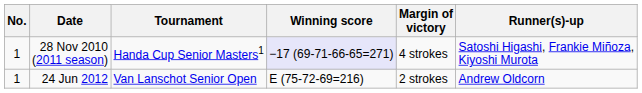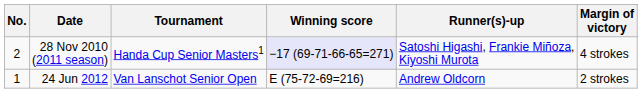 <table class="wikitable" style="font-size:95%;">
 <tr>
 <th>No.</th>
 <th>Date</th>
 <th>Tournament</th>
 <th>Winning score</th>
+<th>Runner(s)-up</th>
 <th>Margin of<br>victory</th>
-<th>Runner(s)-up</th>
 </tr>
 <tr>
-<td align=center>1</td>
+<td align=center>2</td>
 <td align=right>28 Nov 2010<br>(<a href='#'>2011 season</a>)</td>
 <td><a href='#'>Handa Cup Senior Masters</a><sup>1</sup></td>
 <td style="background: lavender;">−17 (69-71-66-65=271)</td>
+<td> <a href='#'>Satoshi Higashi</a>,  <a href='#'>Frankie Miñoza</a>,<br> <a href='#'>Kiyoshi Murota</a></td>
 <td>4 strokes</td>
-<td> <a href='#'>Satoshi Higashi</a>,  <a href='#'>Frankie Miñoza</a>,<br> <a href='#'>Kiyoshi Murota</a></td>
 </tr>
 <tr>
 <td align=center>1</td>
 <td align=right>24 Jun <a href='#'>2012</a></td>
 <td><a href='#'>Van Lanschot Senior Open</a></td>
 <td>E (75-72-69=216)</td>
+<td> <a href='#'>Andrew Oldcorn</a></td>
 <td>2 strokes</td>
-<td> <a href='#'>Andrew Oldcorn</a></td>
 </tr>
 </table>
